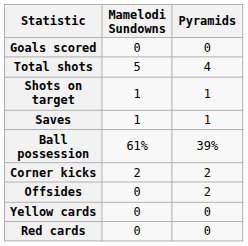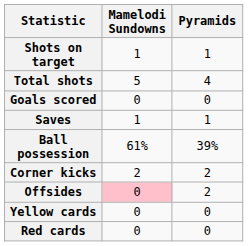 <table class="wikitable plainrowheaders" style="text-align:center">
 <tr>
 <th scope="col" style="width:100px">Statistic</th>
 <th scope="col" style="width:70px">Mamelodi Sundowns</th>
 <th scope="col" style="width:70px">Pyramids</th>
 </tr>
 <tr>
-<th scope=row>Goals scored</th>
-<td>0</td>
-<td>0</td>
+<th scope=row>Shots on target</th>
+<td>1</td>
+<td>1</td>
 </tr>
 <tr>
 <th scope=row>Total shots</th>
 <td>5</td>
 <td>4</td>
 </tr>
 <tr>
-<th scope=row>Shots on target</th>
-<td>1</td>
-<td>1</td>
+<th scope=row>Goals scored</th>
+<td>0</td>
+<td>0</td>
 </tr>
 <tr>
 <th scope=row>Saves</th>
 <td>1</td>
 <td>1</td>
 </tr>
 <tr>
 <th scope=row>Ball possession</th>
 <td>61%</td>
 <td>39%</td>
 </tr>
 <tr>
 <th scope=row>Corner kicks</th>
 <td>2</td>
 <td>2</td>
 </tr>
 <tr>
 <th scope=row>Offsides</th>
-<td>0</td>
+<td style="background: pink;">0</td>
 <td>2</td>
 </tr>
 <tr>
 <th scope=row>Yellow cards</th>
 <td>0</td>
 <td>0</td>
 </tr>
 <tr>
 <th scope=row>Red cards</th>
 <td>0</td>
 <td>0</td>
 </tr>
 </table>
